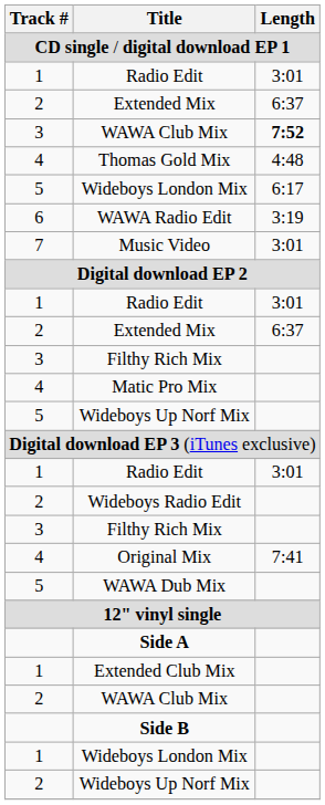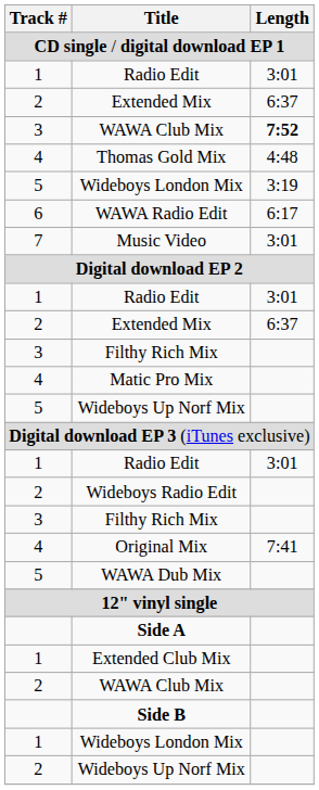 <table class="wikitable">
 <tr>
 <th>Track #</th>
 <th>Title</th>
 <th>Length</th>
 </tr>
 <tr>
 <td colspan=3 bgcolor=#DDDDDD align=center><strong>CD single</strong> / <strong>digital download EP 1</strong></td>
 </tr>
 <tr>
 <td align=center>1</td>
 <td align=center>Radio Edit</td>
 <td align=center>3:01</td>
 </tr>
 <tr>
 <td align=center>2</td>
 <td align=center>Extended Mix</td>
 <td align=center>6:37</td>
 </tr>
 <tr>
 <td align=center>3</td>
 <td align=center>WAWA Club Mix</td>
 <td align=center><strong>7:52</strong></td>
 </tr>
 <tr>
 <td align=center>4</td>
 <td align=center>Thomas Gold Mix</td>
 <td align=center>4:48</td>
 </tr>
 <tr>
 <td align=center>5</td>
 <td align=center>Wideboys London Mix</td>
-<td align=center>6:17</td>
+<td align=center>3:19</td>
 </tr>
 <tr>
 <td align=center>6</td>
 <td align=center>WAWA Radio Edit</td>
-<td align=center>3:19</td>
+<td align=center>6:17</td>
 </tr>
 <tr>
 <td align=center>7</td>
 <td align=center>Music Video</td>
 <td align=center>3:01</td>
 </tr>
 <tr>
 <td colspan=3 bgcolor=#DDDDDD align=center><strong>Digital download EP 2</strong></td>
 </tr>
 <tr>
 <td align=center>1</td>
 <td align=center>Radio Edit</td>
 <td align=center>3:01</td>
 </tr>
 <tr>
 <td align=center>2</td>
 <td align=center>Extended Mix</td>
 <td align=center>6:37</td>
 </tr>
 <tr>
 <td align=center>3</td>
 <td align=center>Filthy Rich Mix</td>
 <td></td>
 </tr>
 <tr>
 <td align=center>4</td>
 <td align=center>Matic Pro Mix</td>
 <td></td>
 </tr>
 <tr>
 <td align=center>5</td>
 <td align=center>Wideboys Up Norf Mix</td>
 <td></td>
 </tr>
 <tr>
 <td colspan=3 bgcolor=#DDDDDD align=center><strong>Digital download EP 3</strong> (<a href='#'>iTunes</a> exclusive)</td>
 </tr>
 <tr>
 <td align=center>1</td>
 <td align=center>Radio Edit</td>
 <td align=center>3:01</td>
 </tr>
 <tr>
 <td align=center>2</td>
 <td align=center>Wideboys Radio Edit</td>
 <td></td>
 </tr>
 <tr>
 <td align=center>3</td>
 <td align=center>Filthy Rich Mix</td>
 <td></td>
 </tr>
 <tr>
 <td align=center>4</td>
 <td align=center>Original Mix</td>
 <td align=center>7:41</td>
 </tr>
 <tr>
 <td align=center>5</td>
 <td align=center>WAWA Dub Mix</td>
 <td></td>
 </tr>
 <tr>
 <td colspan=3 bgcolor=#DDDDDD align=center><strong>12" vinyl single</strong></td>
 </tr>
 <tr>
 <td></td>
 <td align=center><strong>Side A</strong></td>
 <td></td>
 </tr>
 <tr>
 <td align=center>1</td>
 <td align=center>Extended Club Mix</td>
 <td></td>
 </tr>
 <tr>
 <td align=center>2</td>
 <td align=center>WAWA Club Mix</td>
 <td></td>
 </tr>
 <tr>
 <td></td>
 <td align=center><strong>Side B</strong></td>
 <td></td>
 </tr>
 <tr>
 <td align=center>1</td>
 <td align=center>Wideboys London Mix</td>
 <td></td>
 </tr>
 <tr>
 <td align=center>2</td>
 <td align=center>Wideboys Up Norf Mix</td>
 <td></td>
 </tr>
 <tr>
 </tr>
 </table>
